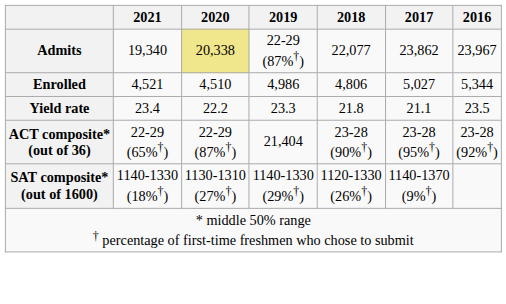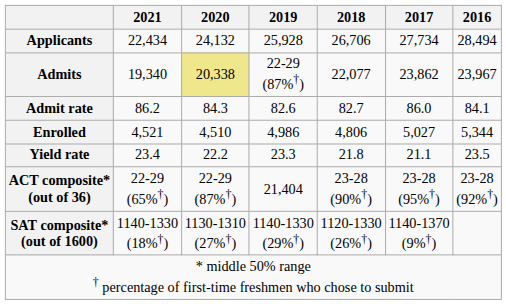 <table class="wikitable" style="text-align:center; float:left; font-size:90%; margin:10px;">
 <tr>
 <th></th>
 <th>2021</th>
 <th>2020</th>
 <th>2019</th>
 <th>2018</th>
 <th>2017</th>
 <th>2016</th>
 </tr>
 <tr>
+<th>Applicants</th>
+<td>22,434</td>
+<td>24,132</td>
+<td>25,928</td>
+<td>26,706</td>
+<td>27,734</td>
+<td>28,494</td>
+</tr>
+<tr>
 <th>Admits</th>
 <td>19,340</td>
 <td style="background: khaki;">20,338</td>
 <td>22-29<br>(87%<sup>†</sup>)</td>
 <td>22,077</td>
 <td>23,862</td>
 <td>23,967</td>
+</tr>
+<tr>
+<th>Admit rate</th>
+<td>86.2</td>
+<td>84.3</td>
+<td>82.6</td>
+<td>82.7</td>
+<td>86.0</td>
+<td>84.1</td>
 </tr>
 <tr>
 <th>Enrolled</th>
 <td>4,521</td>
 <td>4,510</td>
 <td>4,986</td>
 <td>4,806</td>
 <td>5,027</td>
 <td>5,344</td>
 </tr>
 <tr>
 <th>Yield rate</th>
 <td>23.4</td>
 <td>22.2</td>
 <td>23.3</td>
 <td>21.8</td>
 <td>21.1</td>
 <td>23.5</td>
 </tr>
 <tr>
 <th>ACT composite*<br>(out of 36)</th>
 <td>22-29<br>(65%<sup>†</sup>)</td>
 <td>22-29<br>(87%<sup>†</sup>)</td>
 <td>21,404</td>
 <td>23-28<br>(90%<sup>†</sup>)</td>
 <td>23-28<br>(95%<sup>†</sup>)</td>
 <td>23-28<br>(92%<sup>†</sup>)</td>
 </tr>
 <tr>
 <th>SAT composite*<br>(out of 1600)</th>
 <td>1140-1330<br>(18%<sup>†</sup>)</td>
 <td>1130-1310<br>(27%<sup>†</sup>)</td>
 <td>1140-1330<br>(29%<sup>†</sup>)</td>
 <td>1120-1330<br>(26%<sup>†</sup>)</td>
 <td>1140-1370<br>(9%<sup>†</sup>)</td>
 <td></td>
 </tr>
 <tr>
 <td colspan=7>* middle 50% range<br> <sup>†</sup> percentage of first-time freshmen who chose to submit</td>
 </tr>
 </table>
